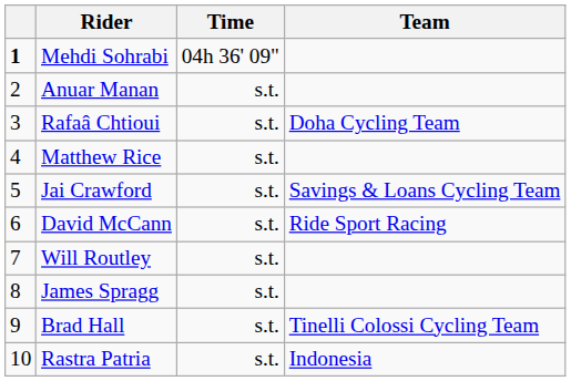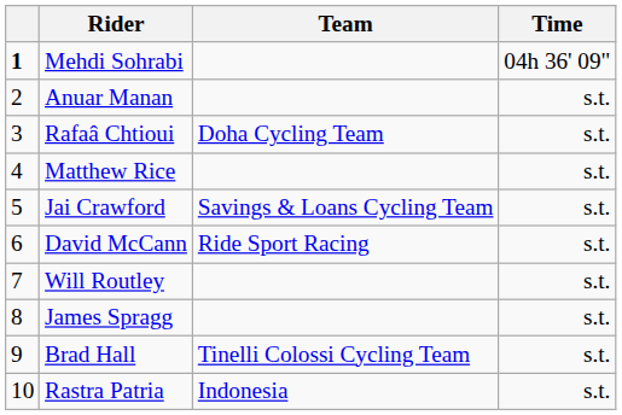 <table class=wikitable>
 <tr>
 <th></th>
 <th>Rider</th>
+<th>Team</th>
 <th>Time</th>
-<th>Team</th>
 </tr>
 <tr>
 <td><strong>1</strong></td>
 <td> <a href='#'>Mehdi Sohrabi</a> </td>
+<td></td>
 <td align=right>04h 36' 09"</td>
-<td></td>
 </tr>
 <tr>
 <td>2</td>
 <td> <a href='#'>Anuar Manan</a></td>
+<td></td>
 <td align=right>s.t.</td>
-<td></td>
 </tr>
 <tr>
 <td>3</td>
 <td> <a href='#'>Rafaâ Chtioui</a></td>
+<td><a href='#'>Doha Cycling Team</a></td>
 <td align=right>s.t.</td>
-<td><a href='#'>Doha Cycling Team</a></td>
 </tr>
 <tr>
 <td>4</td>
 <td> <a href='#'>Matthew Rice</a></td>
+<td></td>
 <td align=right>s.t.</td>
-<td></td>
 </tr>
 <tr>
 <td>5</td>
 <td> <a href='#'>Jai Crawford</a></td>
+<td><a href='#'>Savings & Loans Cycling Team</a></td>
 <td align=right>s.t.</td>
-<td><a href='#'>Savings & Loans Cycling Team</a></td>
 </tr>
 <tr>
 <td>6</td>
 <td> <a href='#'>David McCann</a></td>
+<td><a href='#'>Ride Sport Racing</a></td>
 <td align=right>s.t.</td>
-<td><a href='#'>Ride Sport Racing</a></td>
 </tr>
 <tr>
 <td>7</td>
 <td> <a href='#'>Will Routley</a></td>
+<td></td>
 <td align=right>s.t.</td>
-<td></td>
 </tr>
 <tr>
 <td>8</td>
 <td> <a href='#'>James Spragg</a></td>
+<td></td>
 <td align=right>s.t.</td>
-<td></td>
 </tr>
 <tr>
 <td>9</td>
 <td> <a href='#'>Brad Hall</a></td>
+<td><a href='#'>Tinelli Colossi Cycling Team</a></td>
 <td align=right>s.t.</td>
-<td><a href='#'>Tinelli Colossi Cycling Team</a></td>
 </tr>
 <tr>
 <td>10</td>
 <td> <a href='#'>Rastra Patria</a></td>
+<td><a href='#'>Indonesia</a></td>
 <td align=right>s.t.</td>
-<td><a href='#'>Indonesia</a></td>
 </tr>
 </table>
